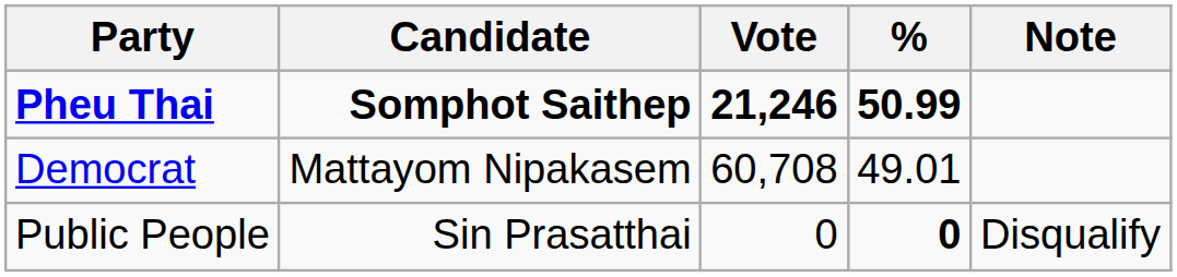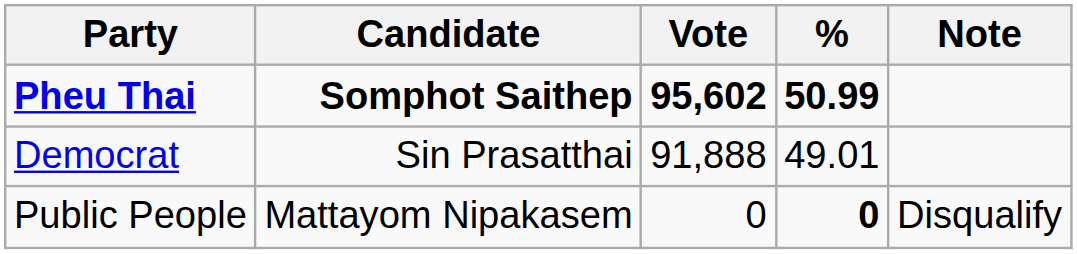 <table class="wikitable" style="text-align:right">
 <tr>
 <th>Party</th>
 <th>Candidate</th>
 <th>Vote</th>
 <th>%</th>
 <th>Note</th>
 </tr>
 <tr>
 <td align="left"><a href='#'><strong>Pheu Thai</strong></a></td>
 <td><strong>Somphot Saithep</strong></td>
-<td><strong>21,246</strong></td>
+<td><strong>95,602</strong></td>
 <td><strong>50.99</strong></td>
 <td></td>
 </tr>
 <tr>
 <td align="left"><a href='#'>Democrat</a></td>
-<td>Mattayom Nipakasem</td>
-<td>60,708</td>
+<td>Sin Prasatthai</td>
+<td>91,888</td>
 <td>49.01</td>
 <td></td>
 </tr>
 <tr>
 <td align="left">Public People</td>
-<td>Sin Prasatthai</td>
+<td>Mattayom Nipakasem</td>
 <td>0</td>
 <td><strong>0</strong></td>
 <td>Disqualify</td>
 </tr>
 </table>
